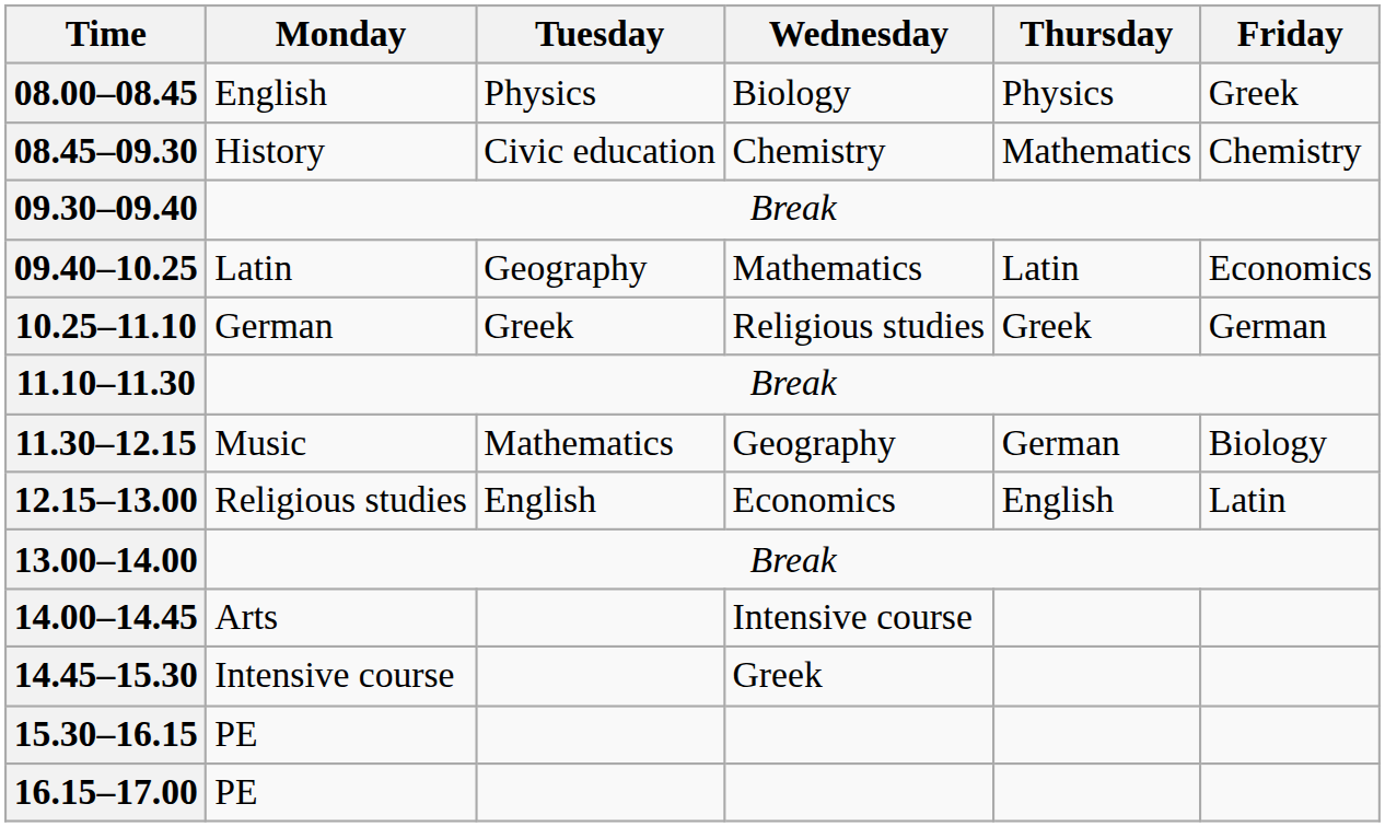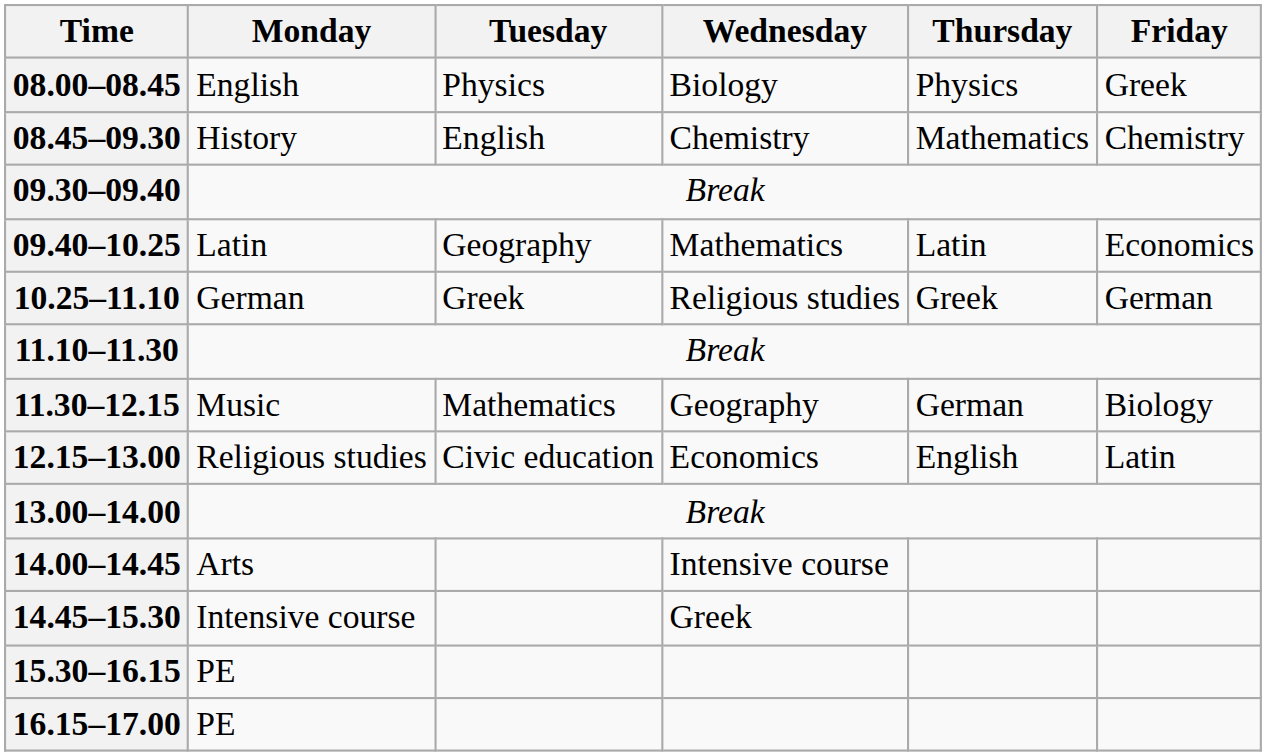 <table class="wikitable">
 <tr>
 <th>Time</th>
 <th>Monday</th>
 <th>Tuesday</th>
 <th>Wednesday</th>
 <th>Thursday</th>
 <th>Friday</th>
 </tr>
 <tr>
 <th>08.00–08.45</th>
 <td>English</td>
 <td>Physics</td>
 <td>Biology</td>
 <td>Physics</td>
 <td>Greek</td>
 </tr>
 <tr>
 <th>08.45–09.30</th>
 <td>History</td>
-<td>Civic education</td>
+<td>English</td>
 <td>Chemistry</td>
 <td>Mathematics</td>
 <td>Chemistry</td>
 </tr>
 <tr>
 <th>09.30–09.40</th>
 <td colspan="5" align="center"><em>Break</em></td>
 </tr>
 <tr>
 <th>09.40–10.25</th>
 <td>Latin</td>
 <td>Geography</td>
 <td>Mathematics</td>
 <td>Latin</td>
 <td>Economics</td>
 </tr>
 <tr>
 <th>10.25–11.10</th>
 <td>German</td>
 <td>Greek</td>
 <td>Religious studies</td>
 <td>Greek</td>
 <td>German</td>
 </tr>
 <tr>
 <th>11.10–11.30</th>
 <td colspan="5" align="center"><em>Break</em></td>
 </tr>
 <tr>
 <th>11.30–12.15</th>
 <td>Music</td>
 <td>Mathematics</td>
 <td>Geography</td>
 <td>German</td>
 <td>Biology</td>
 </tr>
 <tr>
 <th>12.15–13.00</th>
 <td>Religious studies</td>
-<td>English</td>
+<td>Civic education</td>
 <td>Economics</td>
 <td>English</td>
 <td>Latin</td>
 </tr>
 <tr>
 <th>13.00–14.00</th>
 <td colspan="5" align="center"><em>Break</em></td>
 </tr>
 <tr>
 <th>14.00–14.45</th>
 <td>Arts</td>
 <td></td>
 <td>Intensive course</td>
 <td></td>
 <td></td>
 </tr>
 <tr>
 <th>14.45–15.30</th>
 <td>Intensive course</td>
 <td></td>
 <td>Greek</td>
 <td></td>
 <td></td>
 </tr>
 <tr>
 <th>15.30–16.15</th>
 <td>PE</td>
 <td></td>
 <td></td>
 <td></td>
 <td></td>
 </tr>
 <tr>
 <th>16.15–17.00</th>
 <td>PE</td>
 <td></td>
 <td></td>
 <td></td>
 <td></td>
 </tr>
 </table>
